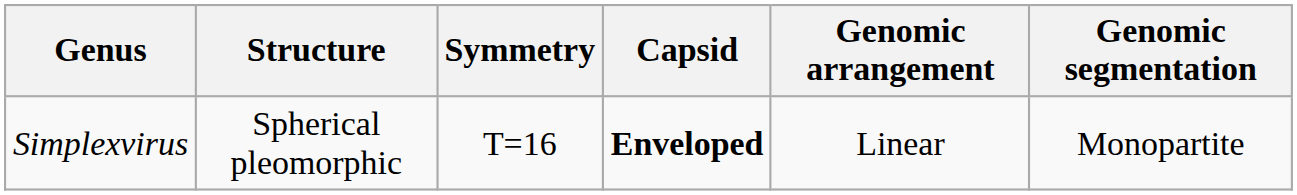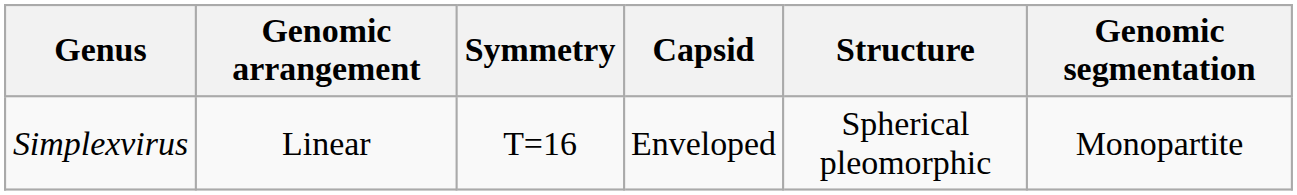 <table class="wikitable sortable" style="text-align:center">
 <tr>
 <th>Genus</th>
-<th>Structure</th>
+<th>Genomic arrangement</th>
 <th>Symmetry</th>
 <th>Capsid</th>
-<th>Genomic arrangement</th>
+<th>Structure</th>
 <th>Genomic segmentation</th>
 </tr>
 <tr>
 <td><em>Simplexvirus</em></td>
+<td>Linear</td>
+<td>T=16</td>
+<td>Enveloped</td>
 <td>Spherical pleomorphic</td>
-<td>T=16</td>
-<td><strong>Enveloped</strong></td>
-<td>Linear</td>
 <td>Monopartite</td>
 </tr>
 </table>
